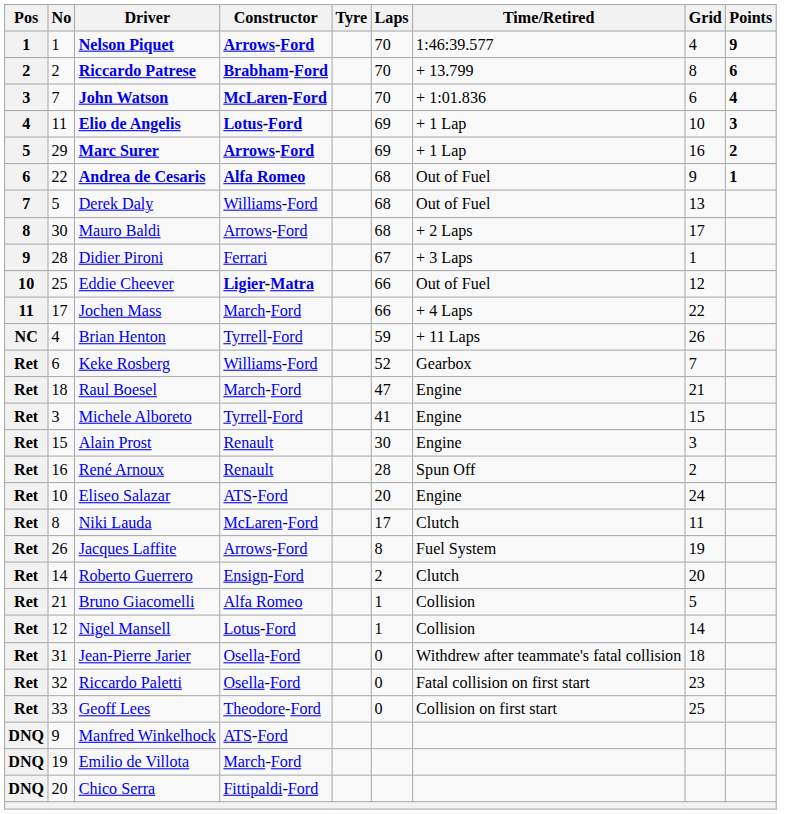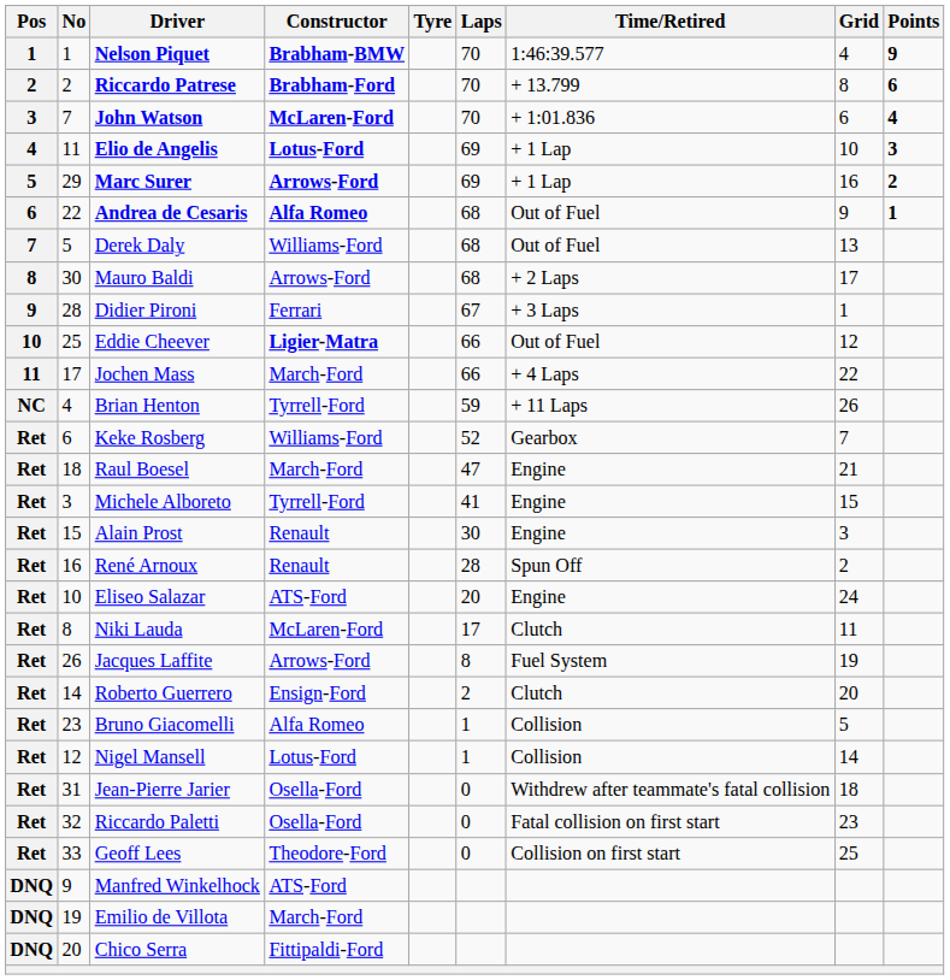 <table class="wikitable" style="font-size:95%;">
 <tr>
 <th>Pos</th>
 <th>No</th>
 <th>Driver</th>
 <th>Constructor</th>
 <th>Tyre</th>
 <th>Laps</th>
 <th>Time/Retired</th>
 <th>Grid</th>
 <th>Points</th>
 </tr>
 <tr>
 <th>1</th>
 <td>1</td>
 <td> <strong><a href='#'>Nelson Piquet</a></strong></td>
-<td><strong><a href='#'>Arrows</a>-<a href='#'>Ford</a></strong></td>
+<td><strong><a href='#'>Brabham</a>-<a href='#'>BMW</a></strong></td>
 <td></td>
 <td>70</td>
 <td>1:46:39.577</td>
 <td>4</td>
 <td><strong>9</strong></td>
 </tr>
 <tr>
 <th>2</th>
 <td>2</td>
 <td> <strong><a href='#'>Riccardo Patrese</a></strong></td>
 <td><strong><a href='#'>Brabham</a>-<a href='#'>Ford</a></strong></td>
 <td></td>
 <td>70</td>
 <td>+ 13.799</td>
 <td>8</td>
 <td><strong>6</strong></td>
 </tr>
 <tr>
 <th>3</th>
 <td>7</td>
 <td> <strong><a href='#'>John Watson</a></strong></td>
 <td><strong><a href='#'>McLaren</a>-<a href='#'>Ford</a></strong></td>
 <td></td>
 <td>70</td>
 <td>+ 1:01.836</td>
 <td>6</td>
 <td><strong>4</strong></td>
 </tr>
 <tr>
 <th>4</th>
 <td>11</td>
 <td> <strong><a href='#'>Elio de Angelis</a></strong></td>
 <td><strong><a href='#'>Lotus</a>-<a href='#'>Ford</a></strong></td>
 <td></td>
 <td>69</td>
 <td>+ 1 Lap</td>
 <td>10</td>
 <td><strong>3</strong></td>
 </tr>
 <tr>
 <th>5</th>
 <td>29</td>
 <td> <strong><a href='#'>Marc Surer</a></strong></td>
 <td><strong><a href='#'>Arrows</a>-<a href='#'>Ford</a></strong></td>
 <td></td>
 <td>69</td>
 <td>+ 1 Lap</td>
 <td>16</td>
 <td><strong>2</strong></td>
 </tr>
 <tr>
 <th>6</th>
 <td>22</td>
 <td> <strong><a href='#'>Andrea de Cesaris</a></strong></td>
 <td><strong><a href='#'>Alfa Romeo</a></strong></td>
 <td></td>
 <td>68</td>
 <td>Out of Fuel</td>
 <td>9</td>
 <td><strong>1</strong></td>
 </tr>
 <tr>
 <th>7</th>
 <td>5</td>
 <td> <a href='#'>Derek Daly</a></td>
 <td><a href='#'>Williams</a>-<a href='#'>Ford</a></td>
 <td></td>
 <td>68</td>
 <td>Out of Fuel</td>
 <td>13</td>
 <td> </td>
 </tr>
 <tr>
 <th>8</th>
 <td>30</td>
 <td> <a href='#'>Mauro Baldi</a></td>
 <td><a href='#'>Arrows</a>-<a href='#'>Ford</a></td>
 <td></td>
 <td>68</td>
 <td>+ 2 Laps</td>
 <td>17</td>
 <td> </td>
 </tr>
 <tr>
 <th>9</th>
 <td>28</td>
 <td> <a href='#'>Didier Pironi</a></td>
 <td><a href='#'>Ferrari</a></td>
 <td></td>
 <td>67</td>
 <td>+ 3 Laps</td>
 <td>1</td>
 <td> </td>
 </tr>
 <tr>
 <th>10</th>
 <td>25</td>
 <td> <a href='#'>Eddie Cheever</a></td>
 <td><strong><a href='#'>Ligier</a>-<a href='#'>Matra</a></strong></td>
 <td></td>
 <td>66</td>
 <td>Out of Fuel</td>
 <td>12</td>
 <td> </td>
 </tr>
 <tr>
 <th>11</th>
 <td>17</td>
 <td> <a href='#'>Jochen Mass</a></td>
 <td><a href='#'>March</a>-<a href='#'>Ford</a></td>
 <td></td>
 <td>66</td>
 <td>+ 4 Laps</td>
 <td>22</td>
 <td> </td>
 </tr>
 <tr>
 <th>NC</th>
 <td>4</td>
 <td> <a href='#'>Brian Henton</a></td>
 <td><a href='#'>Tyrrell</a>-<a href='#'>Ford</a></td>
 <td></td>
 <td>59</td>
 <td>+ 11 Laps</td>
 <td>26</td>
 <td> </td>
 </tr>
 <tr>
 <th>Ret</th>
 <td>6</td>
 <td> <a href='#'>Keke Rosberg</a></td>
 <td><a href='#'>Williams</a>-<a href='#'>Ford</a></td>
 <td></td>
 <td>52</td>
 <td>Gearbox</td>
 <td>7</td>
 <td> </td>
 </tr>
 <tr>
 <th>Ret</th>
 <td>18</td>
 <td> <a href='#'>Raul Boesel</a></td>
 <td><a href='#'>March</a>-<a href='#'>Ford</a></td>
 <td></td>
 <td>47</td>
 <td>Engine</td>
 <td>21</td>
 <td> </td>
 </tr>
 <tr>
 <th>Ret</th>
 <td>3</td>
 <td> <a href='#'>Michele Alboreto</a></td>
 <td><a href='#'>Tyrrell</a>-<a href='#'>Ford</a></td>
 <td></td>
 <td>41</td>
 <td>Engine</td>
 <td>15</td>
 <td> </td>
 </tr>
 <tr>
 <th>Ret</th>
 <td>15</td>
 <td> <a href='#'>Alain Prost</a></td>
 <td><a href='#'>Renault</a></td>
 <td></td>
 <td>30</td>
 <td>Engine</td>
 <td>3</td>
 <td> </td>
 </tr>
 <tr>
 <th>Ret</th>
 <td>16</td>
 <td> <a href='#'>René Arnoux</a></td>
 <td><a href='#'>Renault</a></td>
 <td></td>
 <td>28</td>
 <td>Spun Off</td>
 <td>2</td>
 <td> </td>
 </tr>
 <tr>
 <th>Ret</th>
 <td>10</td>
 <td> <a href='#'>Eliseo Salazar</a></td>
 <td><a href='#'>ATS</a>-<a href='#'>Ford</a></td>
 <td></td>
 <td>20</td>
 <td>Engine</td>
 <td>24</td>
 <td> </td>
 </tr>
 <tr>
 <th>Ret</th>
 <td>8</td>
 <td> <a href='#'>Niki Lauda</a></td>
 <td><a href='#'>McLaren</a>-<a href='#'>Ford</a></td>
 <td></td>
 <td>17</td>
 <td>Clutch</td>
 <td>11</td>
 <td> </td>
 </tr>
 <tr>
 <th>Ret</th>
 <td>26</td>
 <td> <a href='#'>Jacques Laffite</a></td>
 <td><a href='#'>Arrows</a>-<a href='#'>Ford</a></td>
 <td></td>
 <td>8</td>
 <td>Fuel System</td>
 <td>19</td>
 <td> </td>
 </tr>
 <tr>
 <th>Ret</th>
 <td>14</td>
 <td> <a href='#'>Roberto Guerrero</a></td>
 <td><a href='#'>Ensign</a>-<a href='#'>Ford</a></td>
 <td></td>
 <td>2</td>
 <td>Clutch</td>
 <td>20</td>
 <td> </td>
 </tr>
 <tr>
 <th>Ret</th>
-<td>21</td>
+<td>23</td>
 <td> <a href='#'>Bruno Giacomelli</a></td>
 <td><a href='#'>Alfa Romeo</a></td>
 <td></td>
 <td>1</td>
 <td>Collision</td>
 <td>5</td>
 <td> </td>
 </tr>
 <tr>
 <th>Ret</th>
 <td>12</td>
 <td> <a href='#'>Nigel Mansell</a></td>
 <td><a href='#'>Lotus</a>-<a href='#'>Ford</a></td>
 <td></td>
 <td>1</td>
 <td>Collision</td>
 <td>14</td>
 <td> </td>
 </tr>
 <tr>
 <th>Ret</th>
 <td>31</td>
 <td> <a href='#'>Jean-Pierre Jarier</a></td>
 <td><a href='#'>Osella</a>-<a href='#'>Ford</a></td>
 <td></td>
 <td>0</td>
 <td>Withdrew after teammate's fatal collision</td>
 <td>18</td>
 <td> </td>
 </tr>
 <tr>
 <th>Ret</th>
 <td>32</td>
 <td> <a href='#'>Riccardo Paletti</a></td>
 <td><a href='#'>Osella</a>-<a href='#'>Ford</a></td>
 <td></td>
 <td>0</td>
 <td>Fatal collision on first start</td>
 <td>23</td>
 <td> </td>
 </tr>
 <tr>
 <th>Ret</th>
 <td>33</td>
 <td> <a href='#'>Geoff Lees</a></td>
 <td><a href='#'>Theodore</a>-<a href='#'>Ford</a></td>
 <td></td>
 <td>0</td>
 <td>Collision on first start</td>
 <td>25</td>
 <td> </td>
 </tr>
 <tr>
 <th>DNQ</th>
 <td>9</td>
 <td> <a href='#'>Manfred Winkelhock</a></td>
 <td><a href='#'>ATS</a>-<a href='#'>Ford</a></td>
 <td></td>
 <td> </td>
 <td></td>
 <td></td>
 <td> </td>
 </tr>
 <tr>
 <th>DNQ</th>
 <td>19</td>
 <td> <a href='#'>Emilio de Villota</a></td>
 <td><a href='#'>March</a>-<a href='#'>Ford</a></td>
 <td></td>
 <td> </td>
 <td></td>
 <td></td>
 <td> </td>
 </tr>
 <tr>
 <th>DNQ</th>
 <td>20</td>
 <td> <a href='#'>Chico Serra</a></td>
 <td><a href='#'>Fittipaldi</a>-<a href='#'>Ford</a></td>
 <td></td>
 <td> </td>
 <td> </td>
 <td> </td>
 <td> </td>
 </tr>
 <tr>
 <th colspan="9"></th>
 </tr>
 </table>
